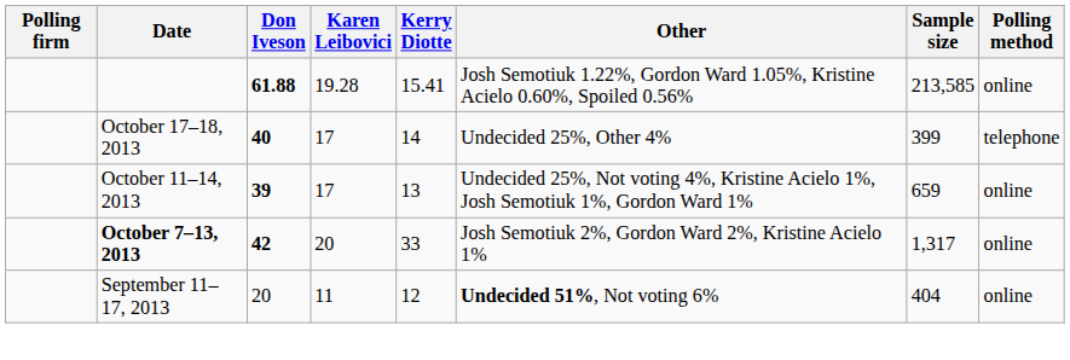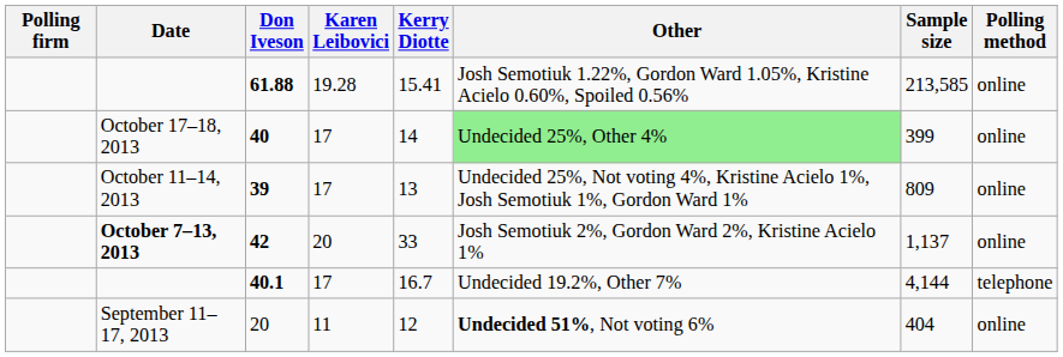 <table class="wikitable sortable">
 <tr>
 <th>Polling firm</th>
 <th>Date</th>
 <th><a href='#'>Don<br>Iveson</a></th>
 <th><a href='#'>Karen<br>Leibovici</a></th>
 <th><a href='#'>Kerry<br>Diotte</a></th>
 <th>Other</th>
 <th>Sample<br>size</th>
 <th>Polling<br>method</th>
 </tr>
 <tr>
 <td></td>
 <td></td>
 <td><strong>61.88</strong></td>
 <td>19.28</td>
 <td>15.41</td>
 <td>Josh Semotiuk 1.22%, Gordon Ward 1.05%, Kristine Acielo 0.60%, Spoiled 0.56%</td>
 <td>213,585</td>
 <td>online</td>
 </tr>
 <tr>
 <td></td>
 <td>October 17–18, 2013</td>
 <td><strong>40</strong></td>
 <td>17</td>
 <td>14</td>
-<td>Undecided 25%, Other 4%</td>
+<td style="background: lightgreen;">Undecided 25%, Other 4%</td>
 <td>399</td>
-<td>telephone</td>
+<td>online</td>
 </tr>
 <tr>
 <td></td>
 <td>October 11–14, 2013</td>
 <td><strong>39</strong></td>
 <td>17</td>
 <td>13</td>
 <td>Undecided 25%, Not voting 4%, Kristine Acielo 1%, Josh Semotiuk 1%, Gordon Ward 1%</td>
-<td>659</td>
+<td>809</td>
 <td>online</td>
 </tr>
 <tr>
 <td><em></em></td>
 <td><strong>October 7–13, 2013</strong></td>
 <td><strong>42</strong></td>
 <td>20</td>
 <td>33</td>
 <td>Josh Semotiuk 2%, Gordon Ward 2%, Kristine Acielo 1%</td>
-<td>1,317</td>
+<td>1,137</td>
 <td>online</td>
+</tr>
+<tr>
+<td></td>
+<td></td>
+<td><strong>40.1</strong></td>
+<td>17</td>
+<td>16.7</td>
+<td>Undecided 19.2%, Other 7%</td>
+<td>4,144</td>
+<td>telephone</td>
 </tr>
 <tr>
 <td></td>
 <td>September 11–17, 2013</td>
 <td>20</td>
 <td>11</td>
 <td>12</td>
 <td><strong>Undecided 51%</strong>, Not voting 6%</td>
 <td>404</td>
 <td>online</td>
 </tr>
 </table>
